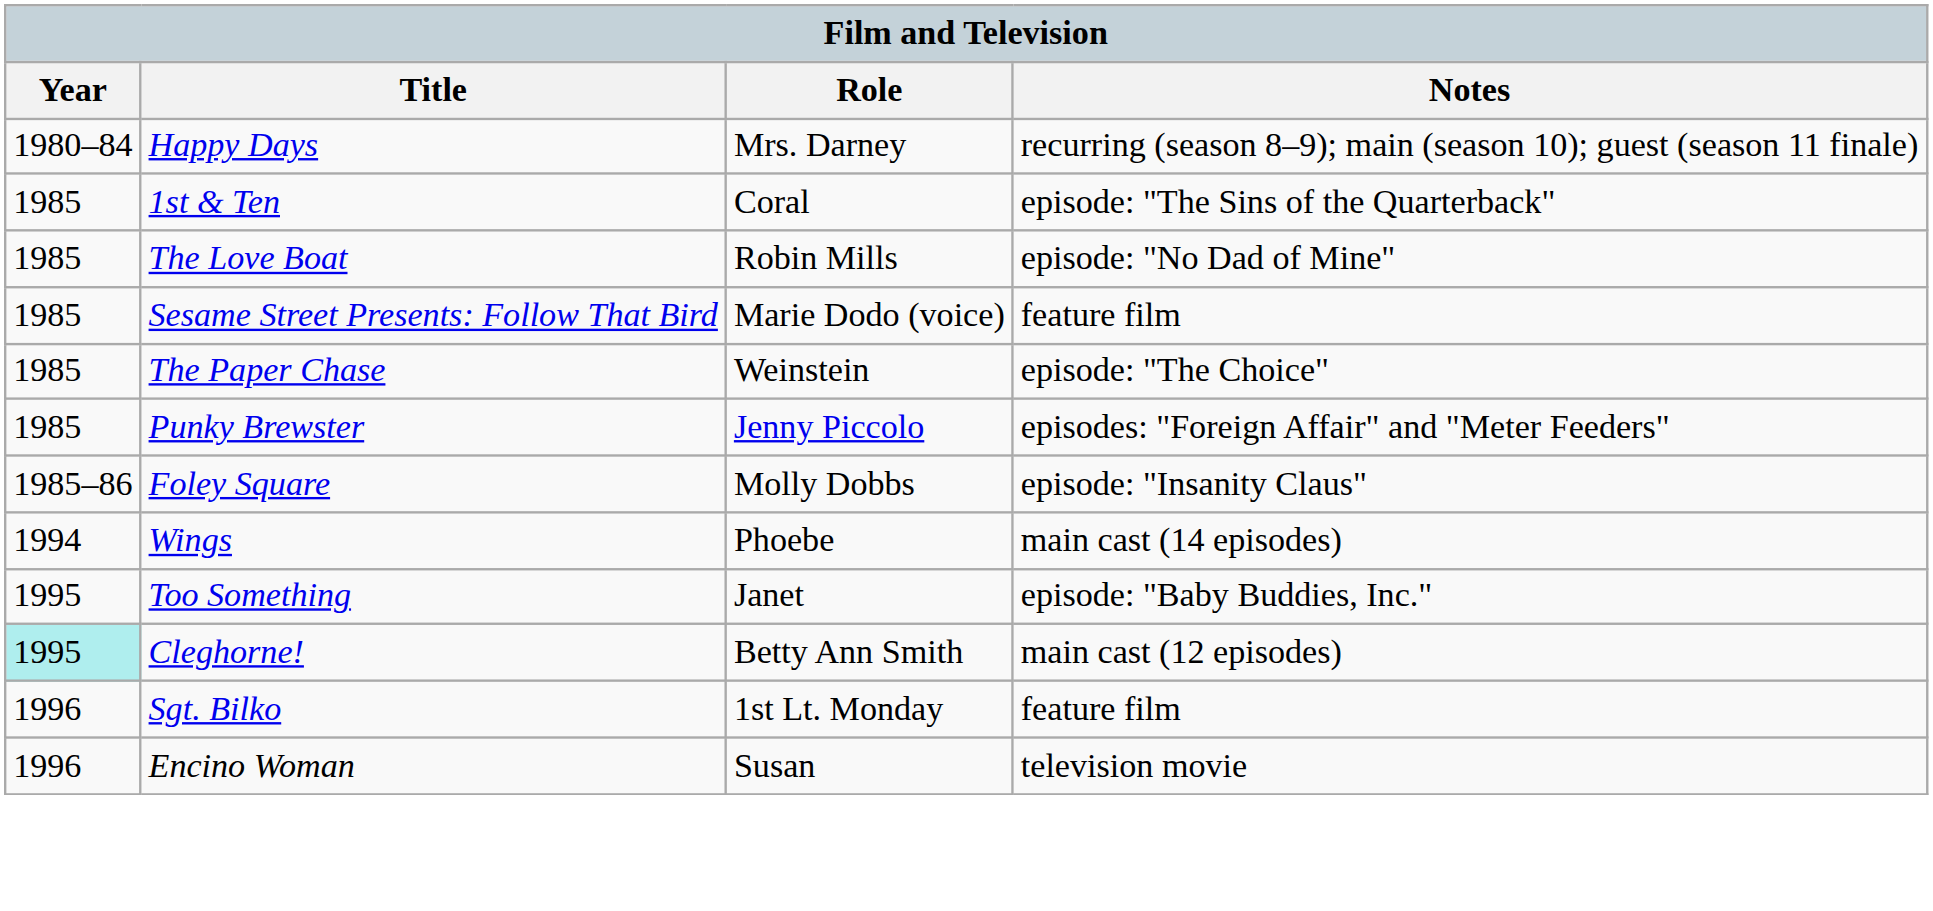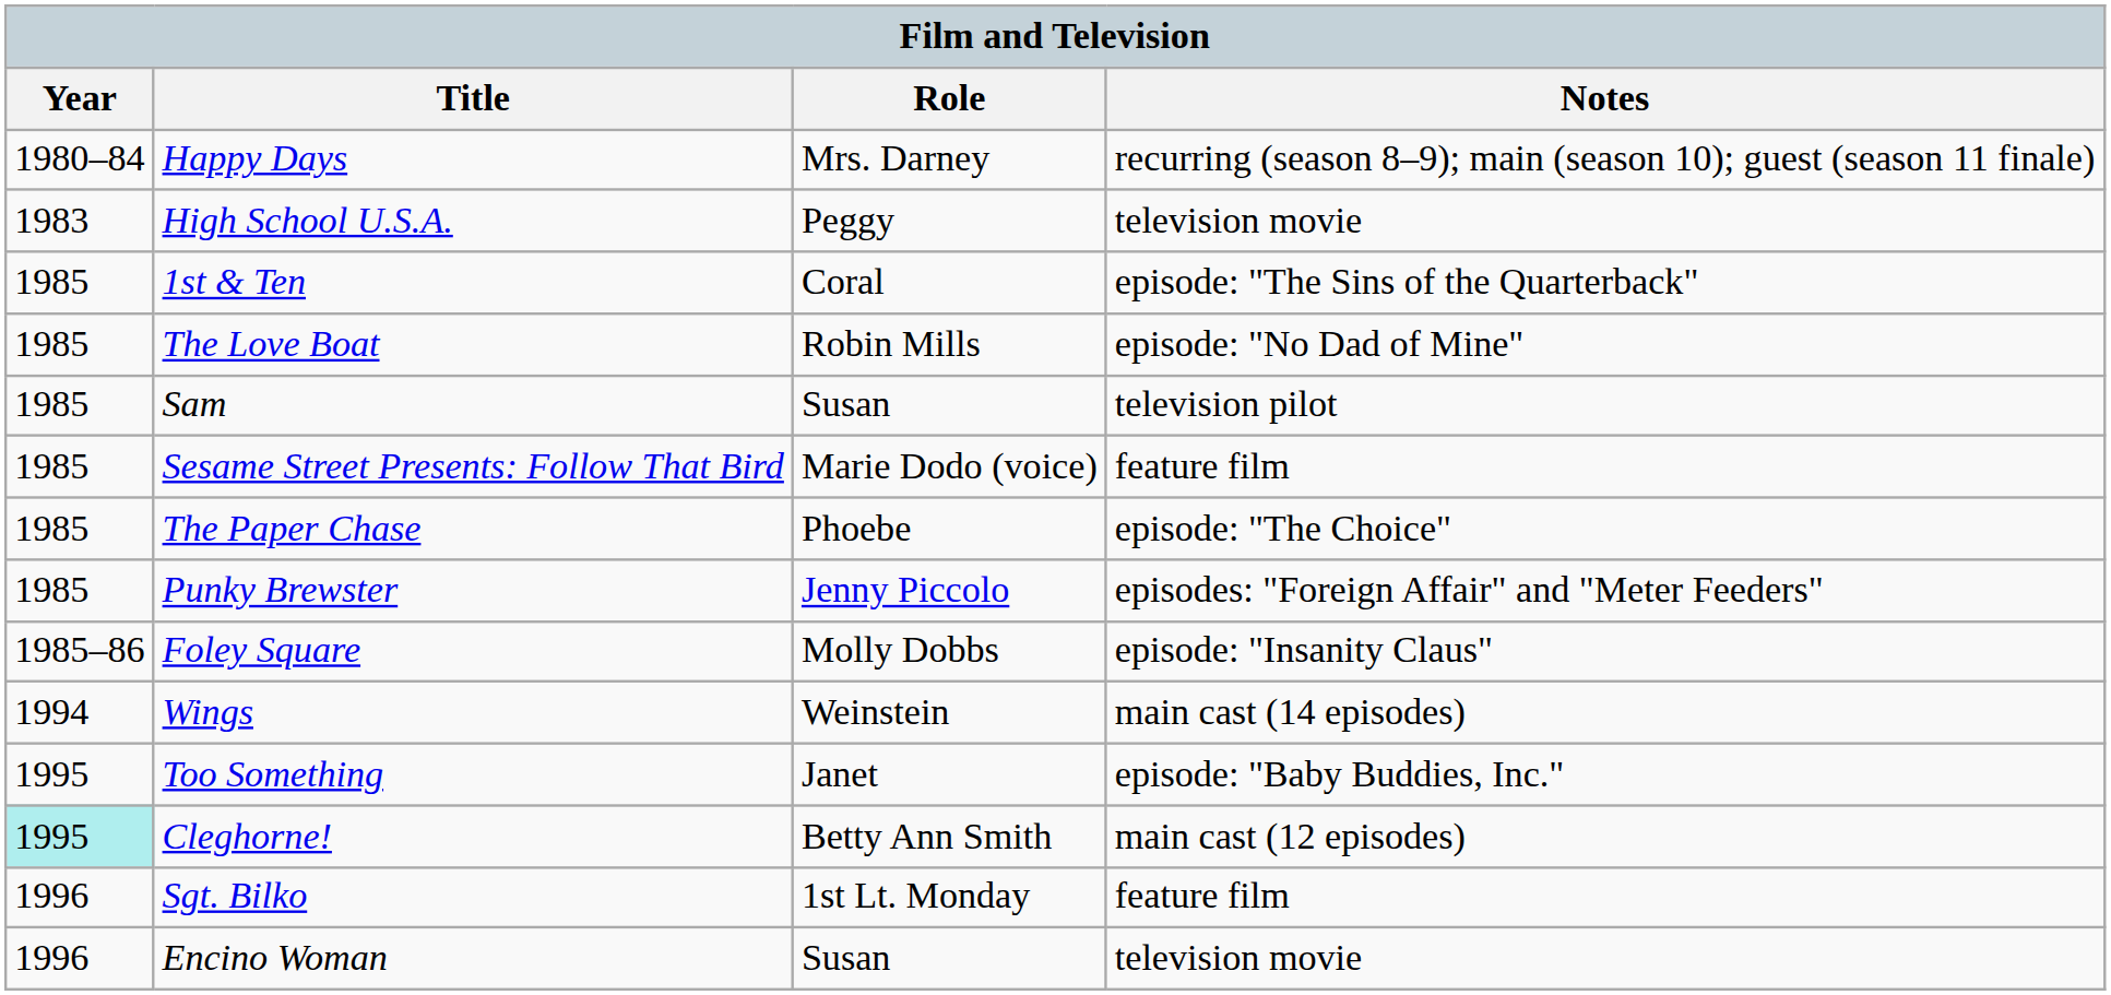 <table class="wikitable sortable" style="font-size:90%">
 <tr>
 <th colspan=4 style="background-color:#C4D2D9;">Film and Television</th>
 </tr>
 <tr>
 <th>Year</th>
 <th>Title</th>
 <th>Role</th>
 <th>Notes</th>
 </tr>
 <tr>
 <td>1980–84</td>
 <td><em><a href='#'>Happy Days</a></em></td>
 <td>Mrs. Darney</td>
 <td>recurring (season 8–9); main (season 10); guest (season 11 finale)</td>
 </tr>
 <tr>
+<td>1983</td>
+<td><em><a href='#'>High School U.S.A.</a></em></td>
+<td>Peggy</td>
+<td>television movie</td>
+</tr>
+<tr>
 <td>1985</td>
 <td><em><a href='#'>1st & Ten</a></em></td>
 <td>Coral</td>
 <td>episode: "The Sins of the Quarterback"</td>
 </tr>
 <tr>
 <td>1985</td>
 <td><em><a href='#'>The Love Boat</a></em></td>
 <td>Robin Mills</td>
 <td>episode: "No Dad of Mine"</td>
 </tr>
 <tr>
 <td>1985</td>
+<td><em>Sam</em></td>
+<td>Susan</td>
+<td>television pilot</td>
+</tr>
+<tr>
+<td>1985</td>
 <td><em><a href='#'>Sesame Street Presents: Follow That Bird</a></em></td>
 <td>Marie Dodo (voice)</td>
 <td>feature film</td>
 </tr>
 <tr>
 <td>1985</td>
 <td><em><a href='#'>The Paper Chase</a></em></td>
-<td>Weinstein</td>
+<td>Phoebe</td>
 <td>episode: "The Choice"</td>
 </tr>
 <tr>
 <td>1985</td>
 <td><em><a href='#'>Punky Brewster</a></em></td>
 <td><a href='#'>Jenny Piccolo</a></td>
 <td>episodes: "Foreign Affair" and "Meter Feeders"</td>
 </tr>
 <tr>
 <td>1985–86</td>
 <td><em><a href='#'>Foley Square</a></em></td>
 <td>Molly Dobbs</td>
 <td>episode: "Insanity Claus"</td>
 </tr>
 <tr>
 <td>1994</td>
 <td><em><a href='#'>Wings</a></em></td>
-<td>Phoebe</td>
+<td>Weinstein</td>
 <td>main cast (14 episodes)</td>
 </tr>
 <tr>
 <td>1995</td>
 <td><em><a href='#'>Too Something</a></em></td>
 <td>Janet</td>
 <td>episode: "Baby Buddies, Inc."</td>
 </tr>
 <tr>
 <td style="background: paleturquoise;">1995</td>
 <td><em><a href='#'>Cleghorne!</a></em></td>
 <td>Betty Ann Smith</td>
 <td>main cast (12 episodes)</td>
 </tr>
 <tr>
 <td>1996</td>
 <td><em><a href='#'>Sgt. Bilko</a></em></td>
 <td>1st Lt. Monday</td>
 <td>feature film</td>
 </tr>
 <tr>
 <td>1996</td>
 <td><em>Encino Woman</em></td>
 <td>Susan</td>
 <td>television movie</td>
 </tr>
 </table>
